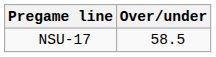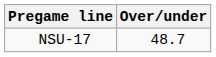 <table class="wikitable">
 <tr align="center">
 <th style=>Pregame line</th>
 <th style=>Over/under</th>
 </tr>
 <tr align="center">
 <td> NSU-17</td>
-<td> 58.5</td>
+<td> 48.7</td>
 </tr>
 </table>
